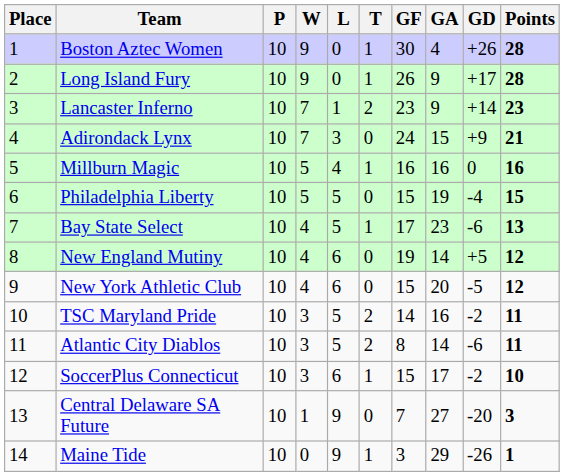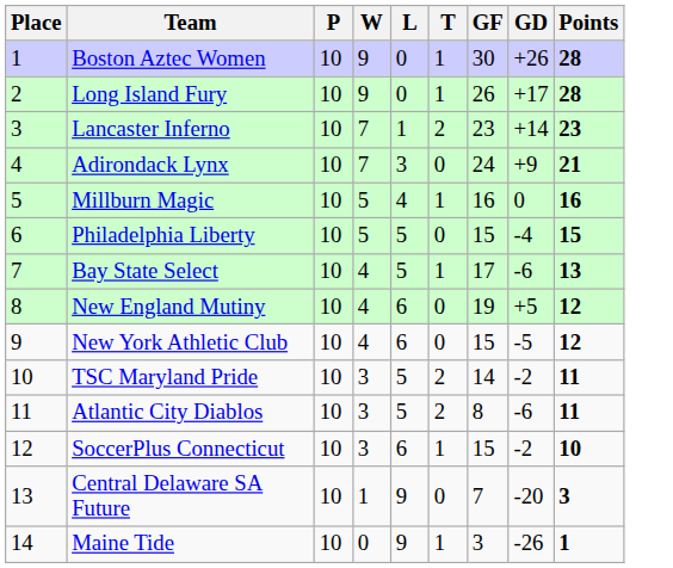 <table class="wikitable">
 <tr>
 <th>Place</th>
 <th width="170">Team</th>
 <th width="20">P</th>
 <th width="20">W</th>
 <th width="20">L</th>
 <th width="20">T</th>
 <th width="20">GF</th>
-<th width="20">GA</th>
 <th width="25">GD</th>
 <th>Points</th>
 </tr>
 <tr bgcolor=#ccccff>
 <td>1</td>
 <td><a href='#'>Boston Aztec Women</a></td>
 <td>10</td>
 <td>9</td>
 <td>0</td>
 <td>1</td>
 <td>30</td>
-<td>4</td>
 <td>+26</td>
 <td><strong>28</strong></td>
 </tr>
 <tr bgcolor=#ccffcc>
 <td>2</td>
 <td><a href='#'>Long Island Fury</a></td>
 <td>10</td>
 <td>9</td>
 <td>0</td>
 <td>1</td>
 <td>26</td>
-<td>9</td>
 <td>+17</td>
 <td><strong>28</strong></td>
 </tr>
 <tr bgcolor=#ccffcc>
 <td>3</td>
 <td><a href='#'>Lancaster Inferno</a></td>
 <td>10</td>
 <td>7</td>
 <td>1</td>
 <td>2</td>
 <td>23</td>
-<td>9</td>
 <td>+14</td>
 <td><strong>23</strong></td>
 </tr>
 <tr bgcolor=#ccffcc>
 <td>4</td>
 <td><a href='#'>Adirondack Lynx</a></td>
 <td>10</td>
 <td>7</td>
 <td>3</td>
 <td>0</td>
 <td>24</td>
-<td>15</td>
 <td>+9</td>
 <td><strong>21</strong></td>
 </tr>
 <tr bgcolor=#ccffcc>
 <td>5</td>
 <td><a href='#'>Millburn Magic</a></td>
 <td>10</td>
 <td>5</td>
 <td>4</td>
 <td>1</td>
-<td>16</td>
 <td>16</td>
 <td>0</td>
 <td><strong>16</strong></td>
 </tr>
 <tr bgcolor=#ccffcc>
 <td>6</td>
 <td><a href='#'>Philadelphia Liberty</a></td>
 <td>10</td>
 <td>5</td>
 <td>5</td>
 <td>0</td>
 <td>15</td>
-<td>19</td>
 <td>-4</td>
 <td><strong>15</strong></td>
 </tr>
 <tr bgcolor=#ccffcc>
 <td>7</td>
 <td><a href='#'>Bay State Select</a></td>
 <td>10</td>
 <td>4</td>
 <td>5</td>
 <td>1</td>
 <td>17</td>
-<td>23</td>
 <td>-6</td>
 <td><strong>13</strong></td>
 </tr>
 <tr bgcolor=#ccffcc>
 <td>8</td>
 <td><a href='#'>New England Mutiny</a></td>
 <td>10</td>
 <td>4</td>
 <td>6</td>
 <td>0</td>
 <td>19</td>
-<td>14</td>
 <td>+5</td>
 <td><strong>12</strong></td>
 </tr>
 <tr>
 <td>9</td>
 <td><a href='#'>New York Athletic Club</a></td>
 <td>10</td>
 <td>4</td>
 <td>6</td>
 <td>0</td>
 <td>15</td>
-<td>20</td>
 <td>-5</td>
 <td><strong>12</strong></td>
 </tr>
 <tr>
 <td>10</td>
 <td><a href='#'>TSC Maryland Pride</a></td>
 <td>10</td>
 <td>3</td>
 <td>5</td>
 <td>2</td>
 <td>14</td>
-<td>16</td>
 <td>-2</td>
 <td><strong>11</strong></td>
 </tr>
 <tr>
 <td>11</td>
 <td><a href='#'>Atlantic City Diablos</a></td>
 <td>10</td>
 <td>3</td>
 <td>5</td>
 <td>2</td>
 <td>8</td>
-<td>14</td>
 <td>-6</td>
 <td><strong>11</strong></td>
 </tr>
 <tr>
 <td>12</td>
 <td><a href='#'>SoccerPlus Connecticut</a></td>
 <td>10</td>
 <td>3</td>
 <td>6</td>
 <td>1</td>
 <td>15</td>
-<td>17</td>
 <td>-2</td>
 <td><strong>10</strong></td>
 </tr>
 <tr>
 <td>13</td>
 <td><a href='#'>Central Delaware SA Future</a></td>
 <td>10</td>
 <td>1</td>
 <td>9</td>
 <td>0</td>
 <td>7</td>
-<td>27</td>
 <td>-20</td>
 <td><strong>3</strong></td>
 </tr>
 <tr>
 <td>14</td>
 <td><a href='#'>Maine Tide</a></td>
 <td>10</td>
 <td>0</td>
 <td>9</td>
 <td>1</td>
 <td>3</td>
-<td>29</td>
 <td>-26</td>
 <td><strong>1</strong></td>
 </tr>
 </table>
